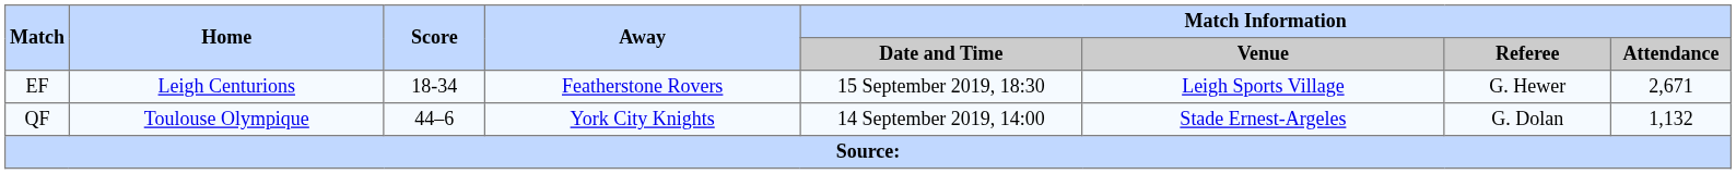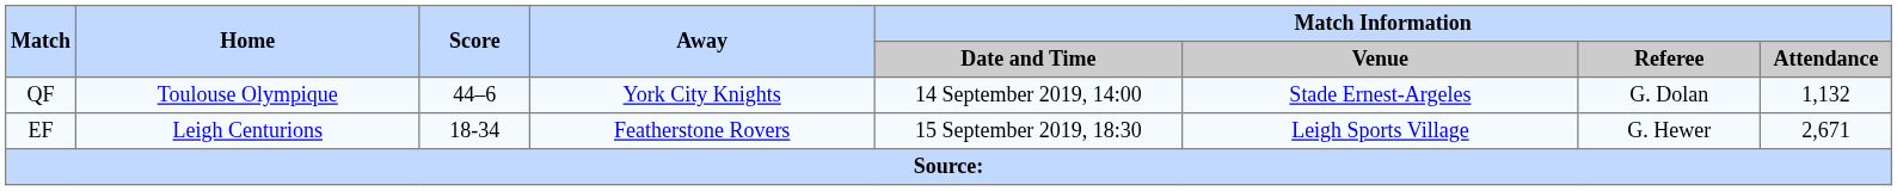 <table border=1 style="border-collapse:collapse; font-size:90%; text-align:center;" cellpadding=3 cellspacing=0 width=100%>
 <tr bgcolor="#c1d8ff">
 <th rowspan="2">Match</th>
 <th rowspan="2" width="19%">Home</th>
 <th rowspan="2" width="6%">Score</th>
 <th rowspan="2" width="19%">Away</th>
 <th colspan="4">Match Information</th>
 </tr>
 <tr bgcolor="#cccccc">
 <th width="17%">Date and Time</th>
 <th width="22%">Venue</th>
 <th width="10%">Referee</th>
 <th width="7%">Attendance</th>
 </tr>
 <tr bgcolor="#f5faff">
+<td>QF</td>
+<td> <a href='#'>Toulouse Olympique</a></td>
+<td>44–6</td>
+<td> <a href='#'>York City Knights</a></td>
+<td>14 September 2019, 14:00</td>
+<td><a href='#'>Stade Ernest-Argeles</a></td>
+<td>G. Dolan</td>
+<td>1,132</td>
+</tr>
+<tr bgcolor="#f5faff">
 <td>EF</td>
 <td> <a href='#'>Leigh Centurions</a></td>
 <td>18-34</td>
 <td> <a href='#'>Featherstone Rovers</a></td>
 <td>15 September 2019, 18:30</td>
 <td><a href='#'>Leigh Sports Village</a></td>
 <td>G. Hewer</td>
 <td>2,671</td>
 </tr>
-<tr bgcolor="#f5faff">
-<td>QF</td>
-<td> <a href='#'>Toulouse Olympique</a></td>
-<td>44–6</td>
-<td> <a href='#'>York City Knights</a></td>
-<td>14 September 2019, 14:00</td>
-<td><a href='#'>Stade Ernest-Argeles</a></td>
-<td>G. Dolan</td>
-<td>1,132</td>
-</tr>
 <tr bgcolor="#c1d8ff">
 <th colspan="8">Source:</th>
 </tr>
 </table>
